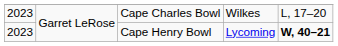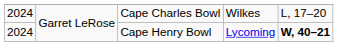 <table class="wikitable">
 <tr>
 </tr>
 <tr>
-<td>2023</td>
+<td>2024</td>
 <td rowspan="2">Garret LeRose</td>
 <td>Cape Charles Bowl</td>
 <td>Wilkes</td>
 <td>L, 17–20</td>
 </tr>
 <tr>
-<td>2023</td>
+<td>2024</td>
 <td>Cape Henry Bowl</td>
 <td><a href='#'>Lycoming</a></td>
 <td><strong>W, 40–21</strong></td>
 </tr>
 </table>
